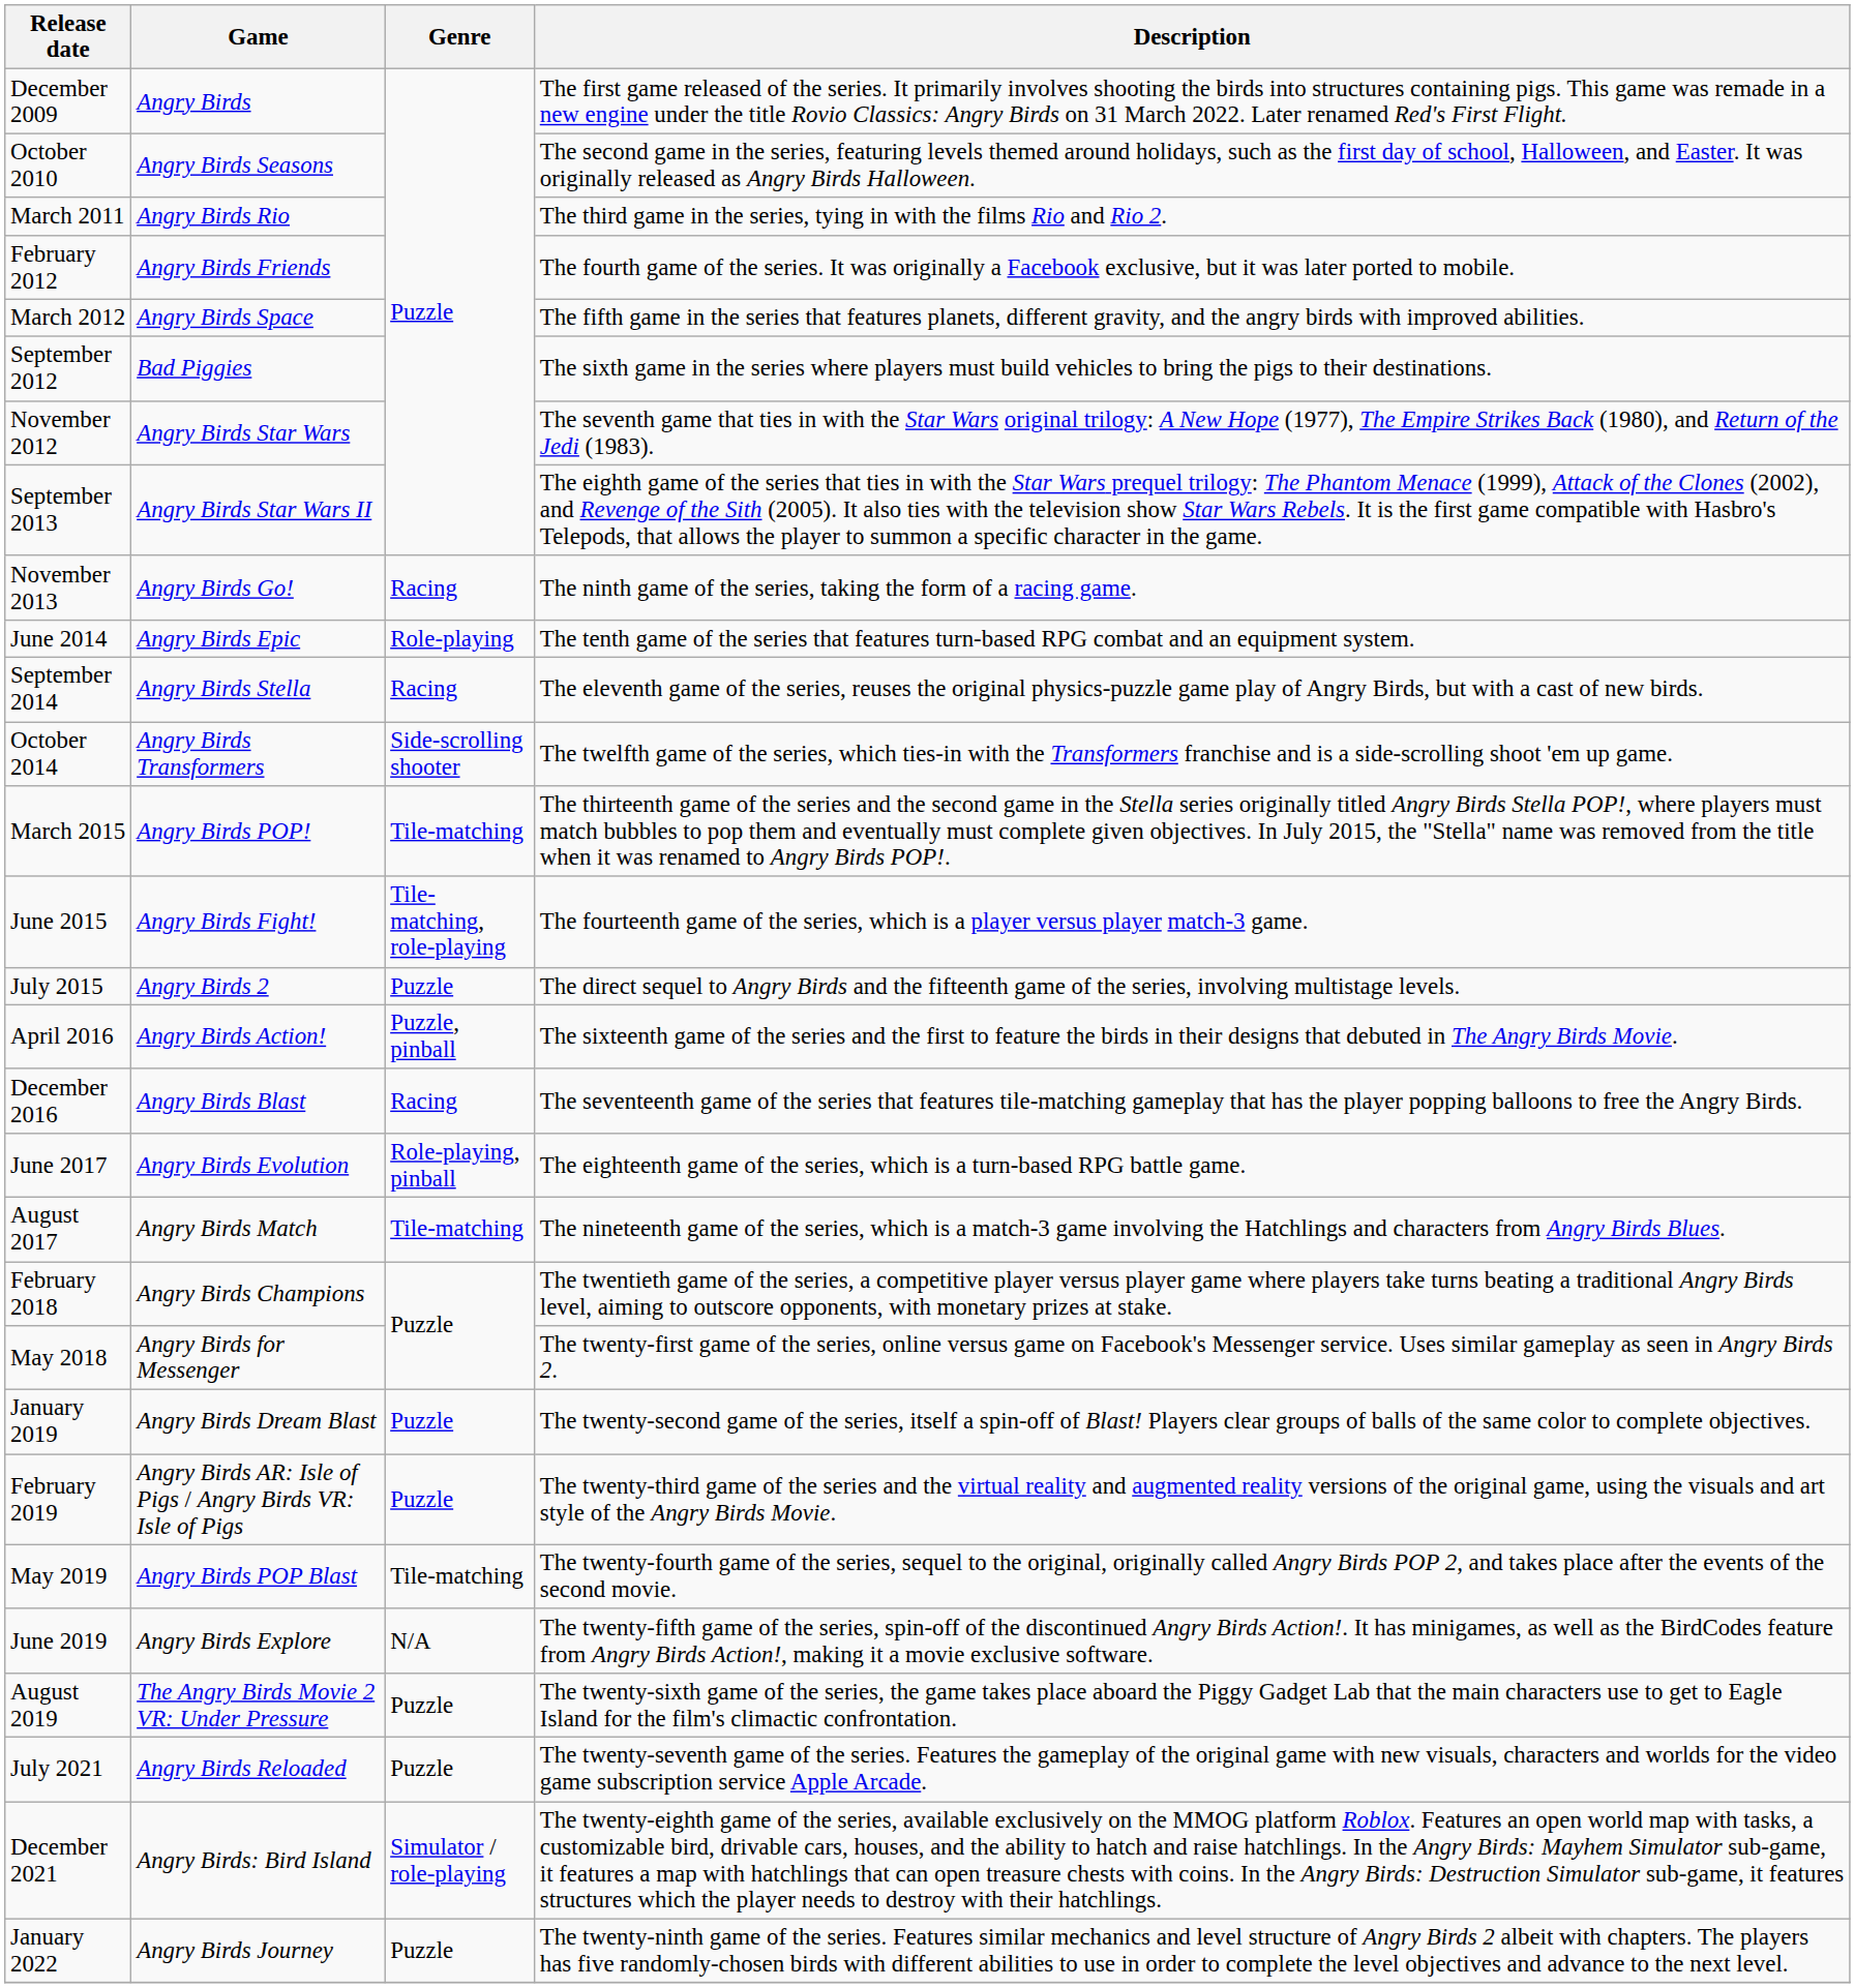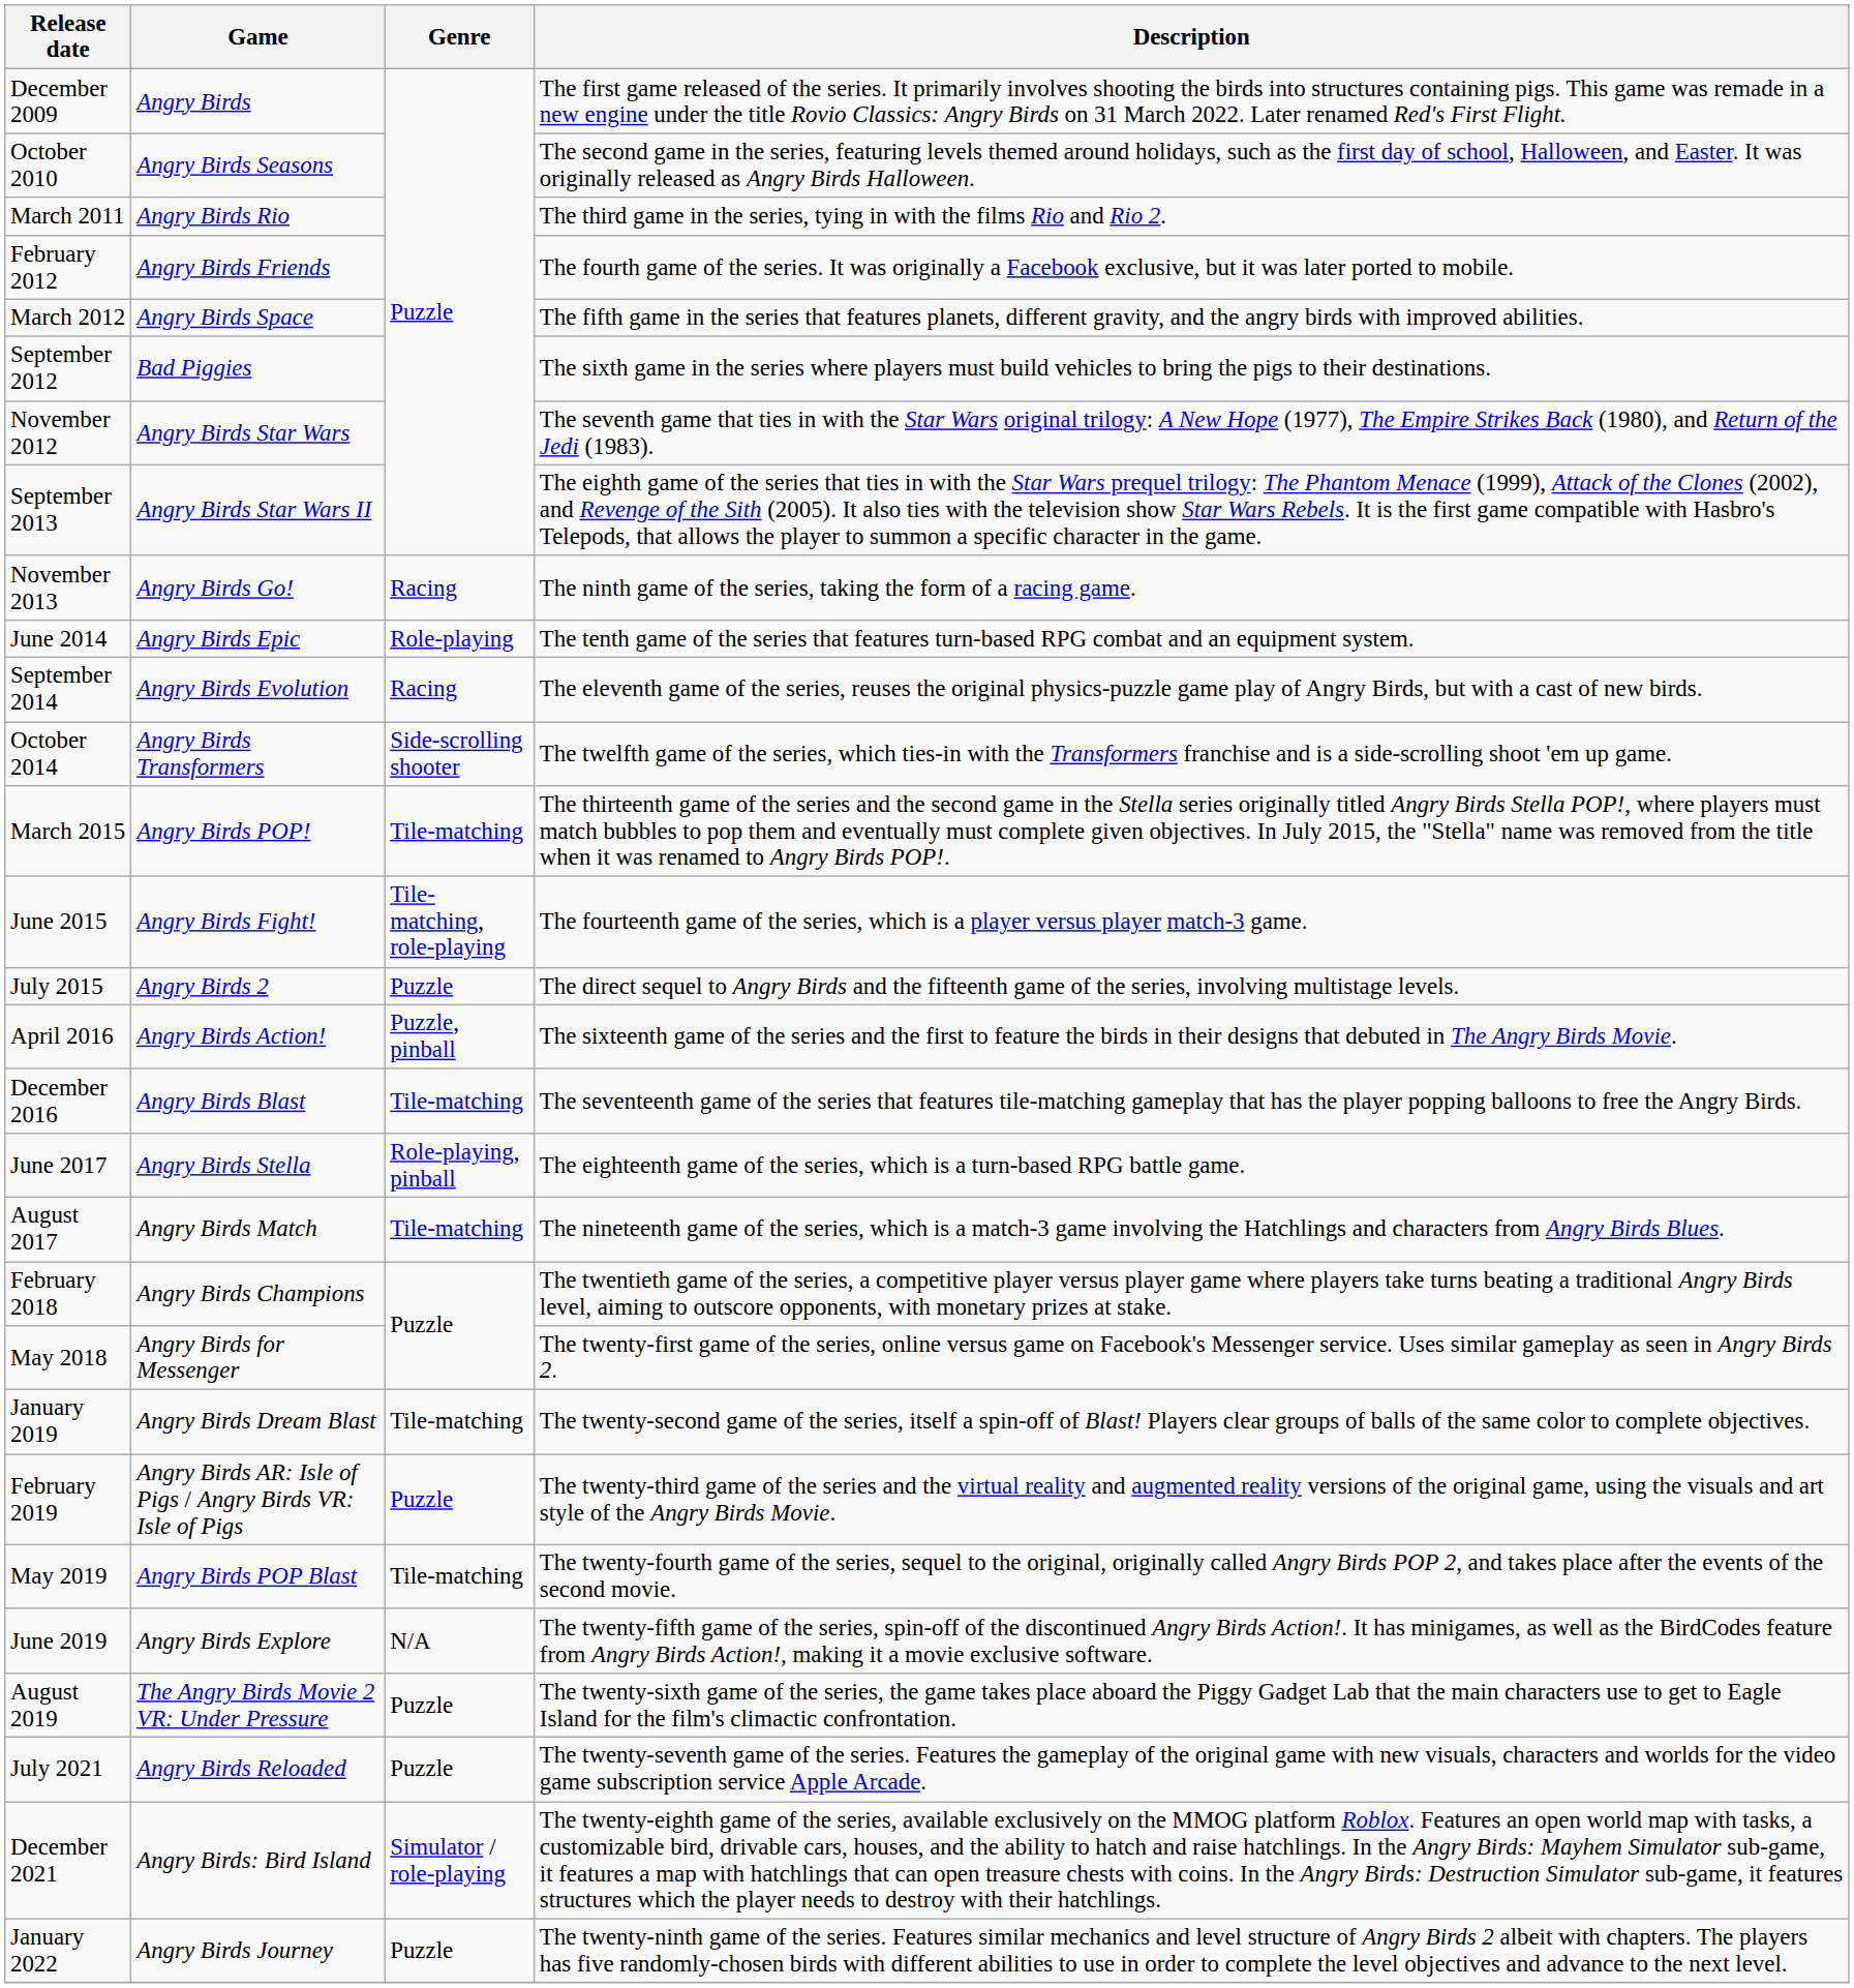 <table class="wikitable">
 <tr>
 <th>Release date</th>
 <th>Game</th>
 <th>Genre</th>
 <th>Description</th>
 </tr>
 <tr>
 <td>December 2009</td>
 <td><em><a href='#'>Angry Birds</a></em></td>
 <td rowspan="8"><a href='#'>Puzzle</a></td>
 <td>The first game released of the series. It primarily involves shooting the birds into structures containing pigs. This game was remade in a <a href='#'>new engine</a> under the title <em>Rovio Classics: Angry Birds</em> on 31 March 2022. Later renamed <em>Red's First Flight.</em></td>
 </tr>
 <tr>
 <td>October 2010</td>
 <td><em><a href='#'>Angry Birds Seasons</a></em></td>
 <td>The second game in the series, featuring levels themed around holidays, such as the <a href='#'>first day of school</a>, <a href='#'>Halloween</a>, and <a href='#'>Easter</a>. It was originally released as <em>Angry Birds Halloween</em>.</td>
 </tr>
 <tr>
 <td>March 2011</td>
 <td><em><a href='#'>Angry Birds Rio</a></em></td>
 <td>The third game in the series, tying in with the films <em><a href='#'>Rio</a></em> and <em><a href='#'>Rio 2</a></em>.</td>
 </tr>
 <tr>
 <td>February 2012</td>
 <td><em><a href='#'>Angry Birds Friends</a></em></td>
 <td>The fourth game of the series. It was originally a <a href='#'>Facebook</a> exclusive, but it was later ported to mobile.</td>
 </tr>
 <tr>
 <td>March 2012</td>
 <td><em><a href='#'>Angry Birds Space</a></em></td>
 <td>The fifth game in the series that features planets, different gravity, and the angry birds with improved abilities.</td>
 </tr>
 <tr>
 <td>September 2012</td>
 <td><em><a href='#'>Bad Piggies</a></em></td>
 <td>The sixth game in the series where players must build vehicles to bring the pigs to their destinations.</td>
 </tr>
 <tr>
 <td>November 2012</td>
 <td><em><a href='#'>Angry Birds Star Wars</a></em></td>
 <td>The seventh game that ties in with the  <em><a href='#'>Star Wars</a></em> <a href='#'>original trilogy</a>: <em><a href='#'>A New Hope</a></em> (1977), <em><a href='#'>The Empire Strikes Back</a></em> (1980), and <em><a href='#'>Return of the Jedi</a></em> (1983).</td>
 </tr>
 <tr>
 <td>September 2013</td>
 <td><em><a href='#'>Angry Birds Star Wars II</a></em></td>
 <td>The eighth game of the series that ties in with the <a href='#'><em>Star Wars</em> prequel trilogy</a>: <em><a href='#'>The Phantom Menace</a></em> (1999), <em><a href='#'>Attack of the Clones</a></em> (2002), and <em><a href='#'>Revenge of the Sith</a></em> (2005). It also ties with the television show <em><a href='#'>Star Wars Rebels</a></em>. It is the first game compatible with Hasbro's Telepods, that allows the player to summon a specific character in the game.</td>
 </tr>
 <tr>
 <td>November 2013</td>
 <td><em><a href='#'>Angry Birds Go!</a></em></td>
 <td><a href='#'>Racing</a></td>
 <td>The ninth game of the series, taking the form of a <a href='#'>racing game</a>.</td>
 </tr>
 <tr>
 <td>June 2014</td>
 <td><em><a href='#'>Angry Birds Epic</a></em></td>
 <td><a href='#'>Role-playing</a></td>
 <td>The tenth game of the series that features turn-based RPG combat and an equipment system.</td>
 </tr>
 <tr>
 <td>September 2014</td>
-<td><em><a href='#'>Angry Birds Stella</a></em></td>
+<td><em><a href='#'>Angry Birds Evolution</a></em></td>
 <td><a href='#'>Racing</a></td>
 <td>The eleventh game of the series, reuses the original physics-puzzle game play of Angry Birds, but with a cast of new birds.</td>
 </tr>
 <tr>
 <td>October 2014</td>
 <td><em><a href='#'>Angry Birds Transformers</a></em></td>
 <td><a href='#'>Side-scrolling shooter</a></td>
 <td>The twelfth game of the series, which ties-in with the <em><a href='#'>Transformers</a></em> franchise and is a side-scrolling shoot 'em up game.</td>
 </tr>
 <tr>
 <td>March 2015</td>
 <td><em><a href='#'>Angry Birds POP!</a></em></td>
 <td><a href='#'>Tile-matching</a></td>
 <td>The thirteenth game of the series and the second game in the <em>Stella</em> series originally titled <em>Angry Birds Stella POP!</em>, where players must match bubbles to pop them and eventually must complete given objectives. In July 2015, the "Stella" name was removed from the title when it was renamed to <em>Angry Birds POP!</em>.</td>
 </tr>
 <tr>
 <td>June 2015</td>
 <td><em><a href='#'>Angry Birds Fight!</a></em></td>
 <td><a href='#'>Tile-matching</a>, <a href='#'>role-playing</a></td>
 <td>The fourteenth game of the series, which is a <a href='#'>player versus player</a> <a href='#'>match-3</a> game.</td>
 </tr>
 <tr>
 <td>July 2015</td>
 <td><em><a href='#'>Angry Birds 2</a></em></td>
 <td><a href='#'>Puzzle</a></td>
 <td>The direct sequel to <em>Angry Birds</em> and the fifteenth game of the series, involving multistage levels.</td>
 </tr>
 <tr>
 <td>April 2016</td>
 <td><em><a href='#'>Angry Birds Action!</a></em></td>
 <td><a href='#'>Puzzle</a>, <a href='#'>pinball</a></td>
 <td>The sixteenth game of the series and the first to feature the birds in their designs that debuted in <em><a href='#'>The Angry Birds Movie</a></em>.</td>
 </tr>
 <tr>
 <td>December 2016</td>
 <td><em><a href='#'>Angry Birds Blast</a></em></td>
-<td><a href='#'>Racing</a></td>
+<td><a href='#'>Tile-matching</a></td>
 <td>The seventeenth game of the series that features tile-matching gameplay that has the player popping balloons to free the Angry Birds.</td>
 </tr>
 <tr>
 <td>June 2017</td>
-<td><em><a href='#'>Angry Birds Evolution</a></em></td>
+<td><em><a href='#'>Angry Birds Stella</a></em></td>
 <td><a href='#'>Role-playing</a>, <a href='#'>pinball</a></td>
 <td>The eighteenth game of the series, which is a turn-based RPG battle game.</td>
 </tr>
 <tr>
 <td>August 2017</td>
 <td><em>Angry Birds Match</em></td>
 <td><a href='#'>Tile-matching</a></td>
 <td>The nineteenth game of the series, which is a match-3 game involving the Hatchlings and characters from <em><a href='#'>Angry Birds Blues</a></em>.</td>
 </tr>
 <tr>
 <td>February 2018</td>
 <td><em>Angry Birds Champions</em></td>
 <td rowspan="2">Puzzle</td>
 <td>The twentieth game of the series, a competitive player versus player game where players take turns beating a traditional <em>Angry Birds</em> level, aiming to outscore opponents, with monetary prizes at stake.</td>
 </tr>
 <tr>
 <td>May 2018</td>
 <td><em>Angry Birds for Messenger</em></td>
 <td>The twenty-first game of the series, online versus game on Facebook's Messenger service. Uses similar gameplay as seen in <em>Angry Birds 2</em>.</td>
 </tr>
 <tr>
 <td>January 2019</td>
 <td><em>Angry Birds Dream Blast</em></td>
-<td><a href='#'>Puzzle</a></td>
+<td>Tile-matching</td>
 <td>The twenty-second game of the series, itself a spin-off of <em>Blast!</em> Players clear groups of balls of the same color to complete objectives.</td>
 </tr>
 <tr>
 <td>February 2019</td>
 <td><em>Angry Birds AR: Isle of Pigs</em> / <em>Angry Birds VR: Isle of Pigs</em></td>
 <td><a href='#'>Puzzle</a></td>
 <td>The twenty-third game of the series and the <a href='#'>virtual reality</a> and <a href='#'>augmented reality</a> versions of the original game, using the visuals and art style of the <em>Angry Birds Movie</em>.</td>
 </tr>
 <tr>
 <td>May 2019</td>
 <td><em><a href='#'>Angry Birds POP Blast</a></em></td>
 <td>Tile-matching</td>
 <td>The twenty-fourth game of the series, sequel to the original, originally called <em>Angry Birds POP 2</em>, and takes place after the events of the second movie.</td>
 </tr>
 <tr>
 <td>June 2019</td>
 <td><em>Angry Birds Explore</em></td>
 <td>N/A</td>
 <td>The twenty-fifth game of the series, spin-off of the discontinued <em>Angry Birds Action!</em>. It has minigames, as well as the BirdCodes feature from <em>Angry Birds Action!</em>, making it a movie exclusive software.</td>
 </tr>
 <tr>
 <td>August 2019</td>
 <td><em><a href='#'>The Angry Birds Movie 2 VR: Under Pressure</a></em></td>
 <td>Puzzle</td>
 <td>The twenty-sixth game of the series, the game takes place aboard the Piggy Gadget Lab that the main characters use to get to Eagle Island for the film's climactic confrontation.</td>
 </tr>
 <tr>
 <td>July 2021</td>
 <td><em><a href='#'>Angry Birds Reloaded</a></em></td>
 <td>Puzzle</td>
 <td>The twenty-seventh game of the series. Features the gameplay of the original game with new visuals, characters and worlds for the video game subscription service <a href='#'>Apple Arcade</a>.</td>
 </tr>
 <tr>
 <td>December 2021</td>
 <td><em>Angry Birds: Bird Island</em> </td>
 <td><a href='#'>Simulator</a> / <a href='#'>role-playing</a></td>
 <td>The twenty-eighth game of the series, available exclusively on the MMOG platform <em><a href='#'>Roblox</a></em>. Features an open world map with tasks, a customizable bird, drivable cars, houses, and the ability to hatch and raise hatchlings. In the <em>Angry Birds: Mayhem Simulator</em> sub-game, it features a map with hatchlings that can open treasure chests with coins. In the <em>Angry Birds: Destruction Simulator</em> sub-game, it features structures which the player needs to destroy with their hatchlings.</td>
 </tr>
 <tr>
 <td>January 2022</td>
 <td><em>Angry Birds Journey</em></td>
 <td>Puzzle</td>
 <td>The twenty-ninth game of the series. Features similar mechanics and level structure of <em>Angry Birds 2</em> albeit with chapters. The players has five randomly-chosen birds with different abilities to use in order to complete the level objectives and advance to the next level.</td>
 </tr>
 <tr>
 </tr>
 </table>
